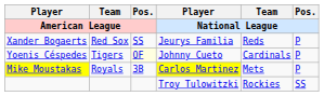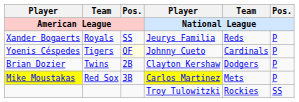 <table class="wikitable">
 <tr>
 <th>Player</th>
 <th>Team</th>
 <th>Pos.</th>
 <th>Player</th>
 <th>Team</th>
 <th>Pos.</th>
 </tr>
 <tr>
 <th colspan="3" style="background:#fcc;">American League</th>
 <th colspan="3" style="background:#d0e7ff;">National League</th>
 </tr>
 <tr>
 <td><a href='#'>Xander Bogaerts</a></td>
-<td><a href='#'>Red Sox</a></td>
+<td><a href='#'>Royals</a></td>
 <td><a href='#'>SS</a></td>
 <td><a href='#'>Jeurys Familia</a></td>
 <td><a href='#'>Reds</a></td>
 <td><a href='#'>P</a></td>
 </tr>
 <tr>
 <td><a href='#'>Yoenis Céspedes</a></td>
 <td><a href='#'>Tigers</a></td>
 <td style="background: lightyellow;"><a href='#'>OF</a></td>
 <td><a href='#'>Johnny Cueto</a></td>
 <td><a href='#'>Cardinals</a></td>
 <td><a href='#'>P</a></td>
 </tr>
 <tr>
+<td><a href='#'>Brian Dozier</a></td>
+<td><a href='#'>Twins</a></td>
+<td><a href='#'>2B</a></td>
+<td><a href='#'>Clayton Kershaw</a></td>
+<td><a href='#'>Dodgers</a></td>
+<td><a href='#'>P</a></td>
+</tr>
+<tr>
 <td style="background:yellow;"><a href='#'>Mike Moustakas</a></td>
-<td><a href='#'>Royals</a></td>
+<td><a href='#'>Red Sox</a></td>
 <td><a href='#'>3B</a></td>
 <td style="background:yellow;"><a href='#'>Carlos Martinez</a></td>
 <td><a href='#'>Mets</a></td>
 <td><a href='#'>P</a></td>
 </tr>
 <tr>
 <td></td>
 <td></td>
 <td></td>
 <td><a href='#'>Troy Tulowitzki</a></td>
 <td><a href='#'>Rockies</a></td>
 <td><a href='#'>SS</a></td>
 </tr>
 </table>
